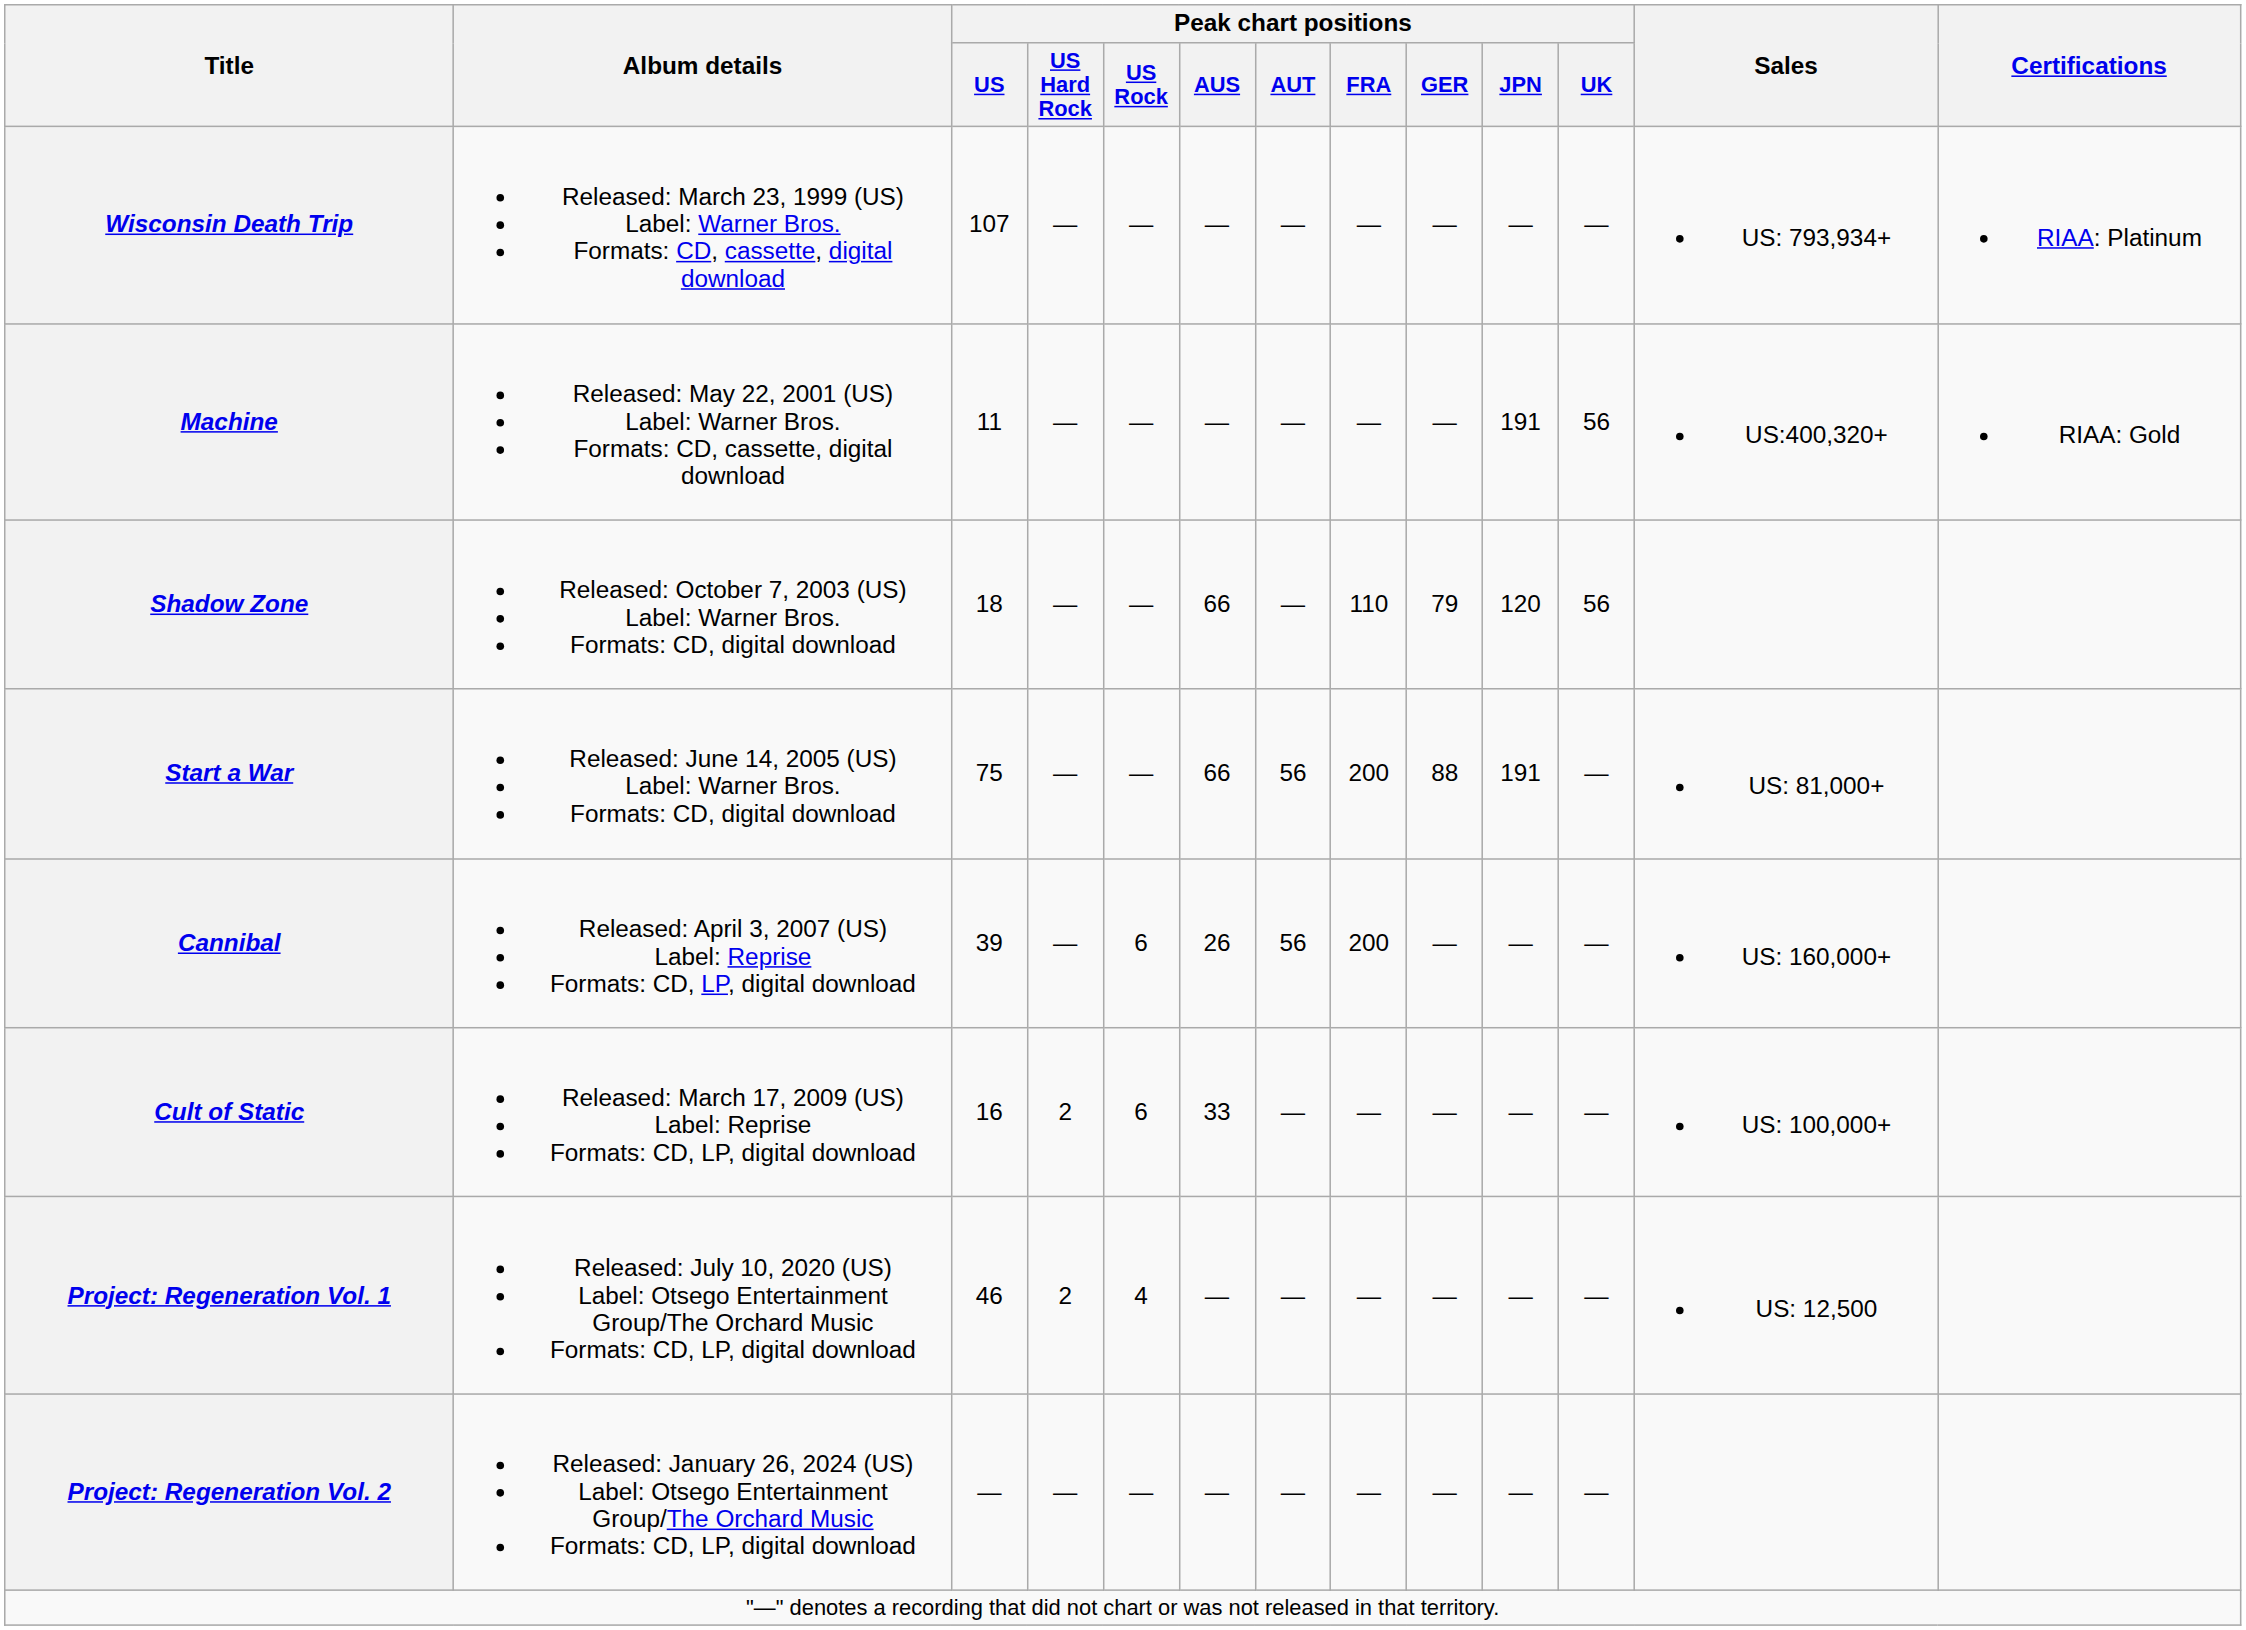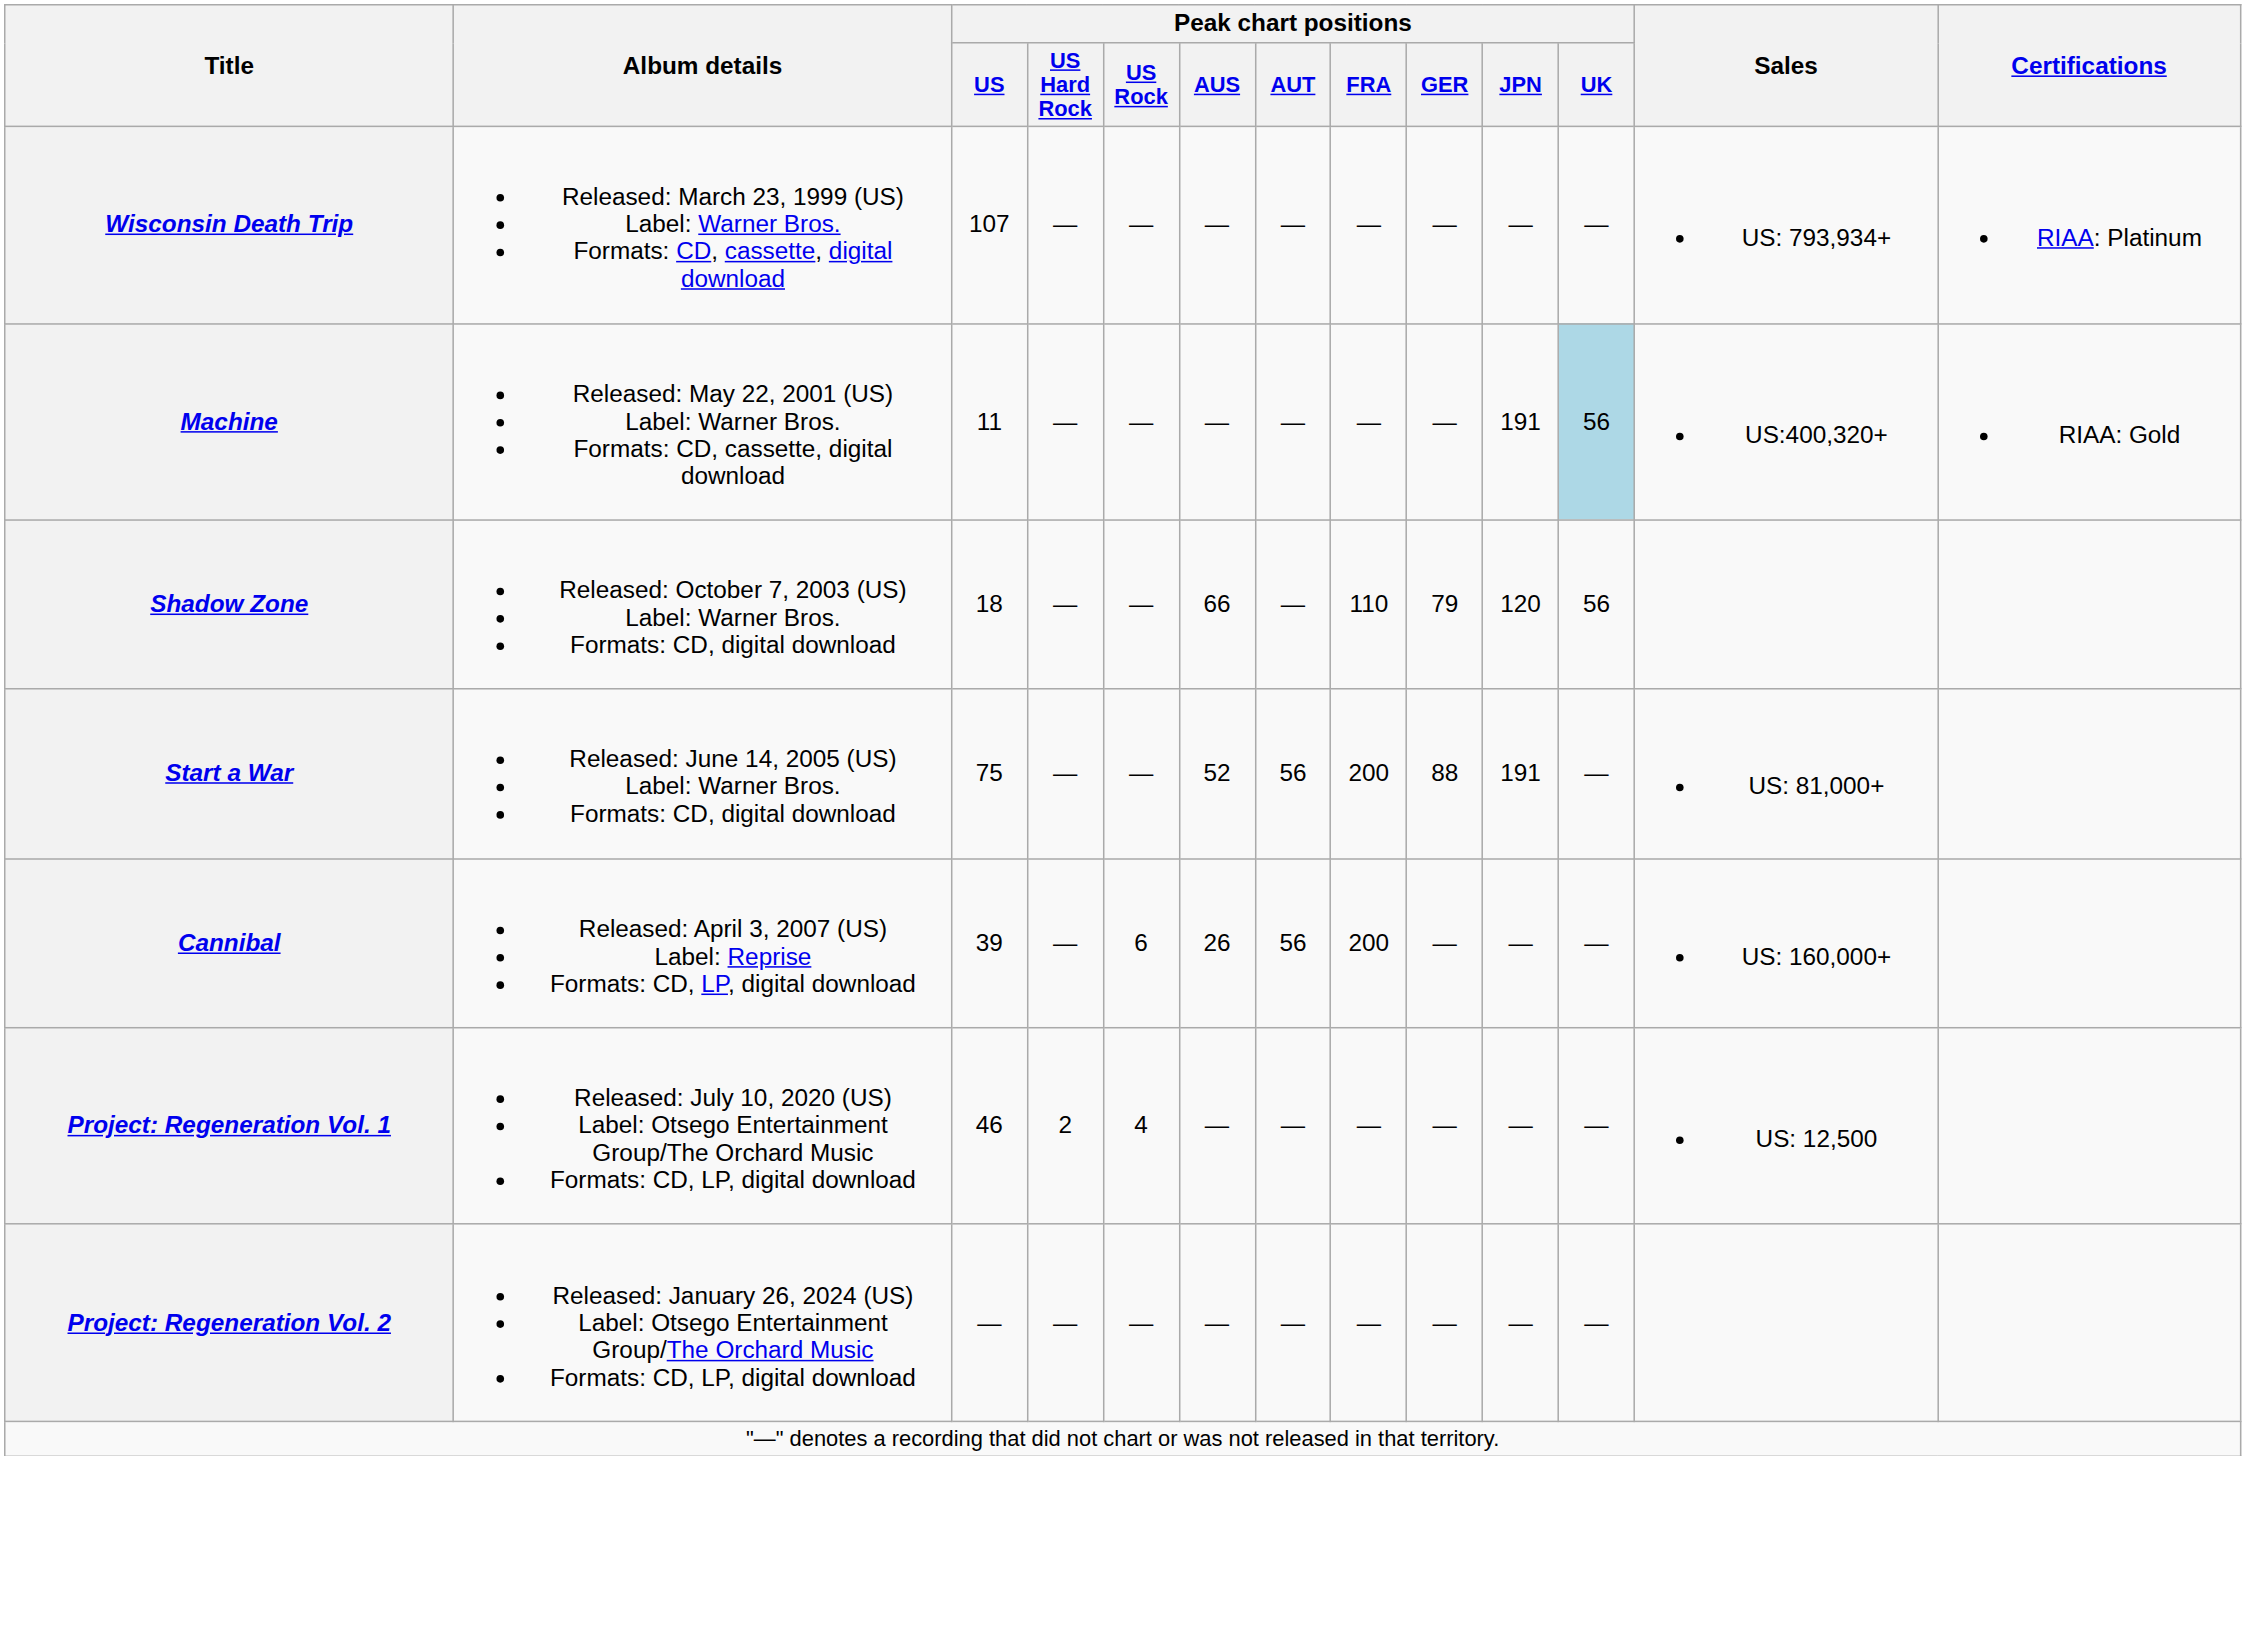 <table class="wikitable plainrowheaders" style="text-align:center;">
 <tr>
 <th scope="col" rowspan="2" style="width:18em;">Title</th>
 <th scope="col" rowspan="2" style="width:20em;">Album details</th>
 <th scope="col" colspan="9">Peak chart positions</th>
 <th scope="col" rowspan="2" style="width:12em;">Sales</th>
 <th scope="col" rowspan="2" style="width:12em;"><a href='#'>Certifications</a></th>
 </tr>
 <tr>
 <th scope="col" style="width:3em;font-size:90%;"><a href='#'>US</a><br></th>
 <th scope="col" style="width:3em;font-size:90%;"><a href='#'>US<br>Hard Rock</a><br></th>
 <th scope="col" style="width:3em;font-size:90%;"><a href='#'>US<br>Rock</a><br></th>
 <th scope="col" style="width:3em;font-size:90%;"><a href='#'>AUS</a><br></th>
 <th scope="col" style="width:3em;font-size:90%;"><a href='#'>AUT</a><br></th>
 <th scope="col" style="width:3em;font-size:90%;"><a href='#'>FRA</a><br></th>
 <th scope="col" style="width:3em;font-size:90%;"><a href='#'>GER</a><br></th>
 <th scope="col" style="width:3em;font-size:90%;"><a href='#'>JPN</a><br></th>
 <th scope="col" style="width:3em;font-size:90%;"><a href='#'>UK</a><br></th>
 </tr>
 <tr>
 <th scope="row"><em><a href='#'>Wisconsin Death Trip</a></em></th>
 <td><br><ul><li>Released: March 23, 1999 <span>(US)</span></li><li>Label: <a href='#'>Warner Bros.</a></li><li>Formats: <a href='#'>CD</a>, <a href='#'>cassette</a>, <a href='#'>digital download</a></li></ul></td>
 <td>107</td>
 <td>—</td>
 <td>—</td>
 <td>—</td>
 <td>—</td>
 <td>—</td>
 <td>—</td>
 <td>—</td>
 <td>—</td>
 <td><br><ul><li>US: 793,934+</li></ul></td>
 <td><br><ul><li><a href='#'>RIAA</a>: Platinum</li></ul></td>
 </tr>
 <tr>
 <th scope="row"><em><a href='#'>Machine</a></em></th>
 <td><br><ul><li>Released: May 22, 2001 <span>(US)</span></li><li>Label: Warner Bros.</li><li>Formats: CD, cassette, digital download</li></ul></td>
 <td>11</td>
 <td>—</td>
 <td>—</td>
 <td>—</td>
 <td>—</td>
 <td>—</td>
 <td>—</td>
 <td>191</td>
-<td>56</td>
+<td style="background: lightblue;">56</td>
 <td><br><ul><li>US:400,320+</li></ul></td>
 <td><br><ul><li>RIAA: Gold</li></ul></td>
 </tr>
 <tr>
 <th scope="row"><em><a href='#'>Shadow Zone</a></em></th>
 <td><br><ul><li>Released: October 7, 2003 <span>(US)</span></li><li>Label: Warner Bros.</li><li>Formats: CD, digital download</li></ul></td>
 <td>18</td>
 <td>—</td>
 <td>—</td>
 <td>66</td>
 <td>—</td>
 <td>110</td>
 <td>79</td>
 <td>120</td>
 <td>56</td>
 <td></td>
 <td></td>
 </tr>
 <tr>
 <th scope="row"><em><a href='#'>Start a War</a></em></th>
 <td><br><ul><li>Released: June 14, 2005 <span>(US)</span></li><li>Label: Warner Bros.</li><li>Formats: CD, digital download</li></ul></td>
 <td>75</td>
 <td>—</td>
 <td>—</td>
-<td>66</td>
+<td>52</td>
 <td>56</td>
 <td>200</td>
 <td>88</td>
 <td>191</td>
 <td>—</td>
 <td><br><ul><li>US: 81,000+</li></ul></td>
 <td></td>
 </tr>
 <tr>
 <th scope="row"><em><a href='#'>Cannibal</a></em></th>
 <td><br><ul><li>Released: April 3, 2007 <span>(US)</span></li><li>Label: <a href='#'>Reprise</a></li><li>Formats: CD, <a href='#'>LP</a>, digital download</li></ul></td>
 <td>39</td>
 <td>—</td>
 <td>6</td>
 <td>26</td>
 <td>56</td>
 <td>200</td>
 <td>—</td>
 <td>—</td>
 <td>—</td>
 <td><br><ul><li>US: 160,000+</li></ul></td>
-<td></td>
-</tr>
-<tr>
-<th scope="row"><em><a href='#'>Cult of Static</a></em></th>
-<td><br><ul><li>Released: March 17, 2009 <span>(US)</span></li><li>Label: Reprise</li><li>Formats: CD, LP, digital download</li></ul></td>
-<td>16</td>
-<td>2</td>
-<td>6</td>
-<td>33</td>
-<td>—</td>
-<td>—</td>
-<td>—</td>
-<td>—</td>
-<td>—</td>
-<td><br><ul><li>US: 100,000+</li></ul></td>
 <td></td>
 </tr>
 <tr>
 <th scope="row"><em><a href='#'>Project: Regeneration Vol. 1</a></em></th>
 <td><br><ul><li>Released: July 10, 2020 <span>(US)</span></li><li>Label: Otsego Entertainment Group/The Orchard Music</li><li>Formats: CD, LP, digital download</li></ul></td>
 <td>46</td>
 <td>2</td>
 <td>4</td>
 <td>—</td>
 <td>—</td>
 <td>—</td>
 <td>—</td>
 <td>—</td>
 <td>—</td>
 <td><br><ul><li>US: 12,500</li></ul></td>
 <td></td>
 </tr>
 <tr>
 <th scope="row"><em><a href='#'>Project: Regeneration Vol. 2</a></em></th>
 <td><br><ul><li>Released: January 26, 2024 <span>(US)</span></li><li>Label: Otsego Entertainment Group/<a href='#'>The Orchard Music</a></li><li>Formats: CD, LP, digital download</li></ul></td>
 <td>—</td>
 <td>—</td>
 <td>—</td>
 <td>—</td>
 <td>—</td>
 <td>—</td>
 <td>—</td>
 <td>—</td>
 <td>—</td>
 <td></td>
 </tr>
 <tr>
 <td colspan="13" style="font-size:90%">"—" denotes a recording that did not chart or was not released in that territory.</td>
 </tr>
 </table>
